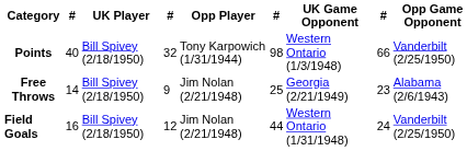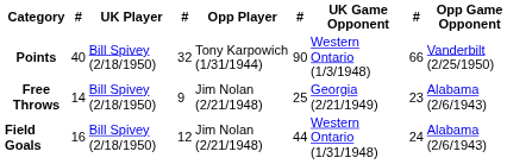 <table>
 <tr>
 <th>Category</th>
 <th>#</th>
 <th>UK Player</th>
 <th>#</th>
 <th>Opp Player</th>
 <th>#</th>
 <th>UK Game Opponent</th>
 <th>#</th>
 <th>Opp Game Opponent</th>
 </tr>
 <tr>
 <th><strong>Points</strong></th>
 <td>40</td>
 <td><a href='#'>Bill Spivey</a> (2/18/1950)</td>
 <td>32</td>
 <td>Tony Karpowich (1/31/1944)</td>
-<td>98</td>
+<td>90</td>
 <td><a href='#'>Western Ontario</a> (1/3/1948)</td>
 <td>66</td>
 <td><a href='#'>Vanderbilt</a> (2/25/1950)</td>
 </tr>
 <tr>
 <th><strong>Free Throws</strong></th>
 <td>14</td>
 <td><a href='#'>Bill Spivey</a> (2/18/1950)</td>
 <td>9</td>
 <td>Jim Nolan (2/21/1948)</td>
 <td>25</td>
 <td><a href='#'>Georgia</a> (2/21/1949)</td>
 <td>23</td>
 <td><a href='#'>Alabama</a> (2/6/1943)</td>
 </tr>
 <tr>
 <td><strong>Field Goals</strong></td>
 <td>16</td>
 <td><a href='#'>Bill Spivey</a> (2/18/1950)</td>
 <td>12</td>
 <td>Jim Nolan (2/21/1948)</td>
 <td>44</td>
 <td><a href='#'>Western Ontario</a> (1/31/1948)</td>
 <td>24</td>
-<td><a href='#'>Vanderbilt</a> (2/25/1950)</td>
+<td><a href='#'>Alabama</a> (2/6/1943)</td>
 </tr>
 </table>
